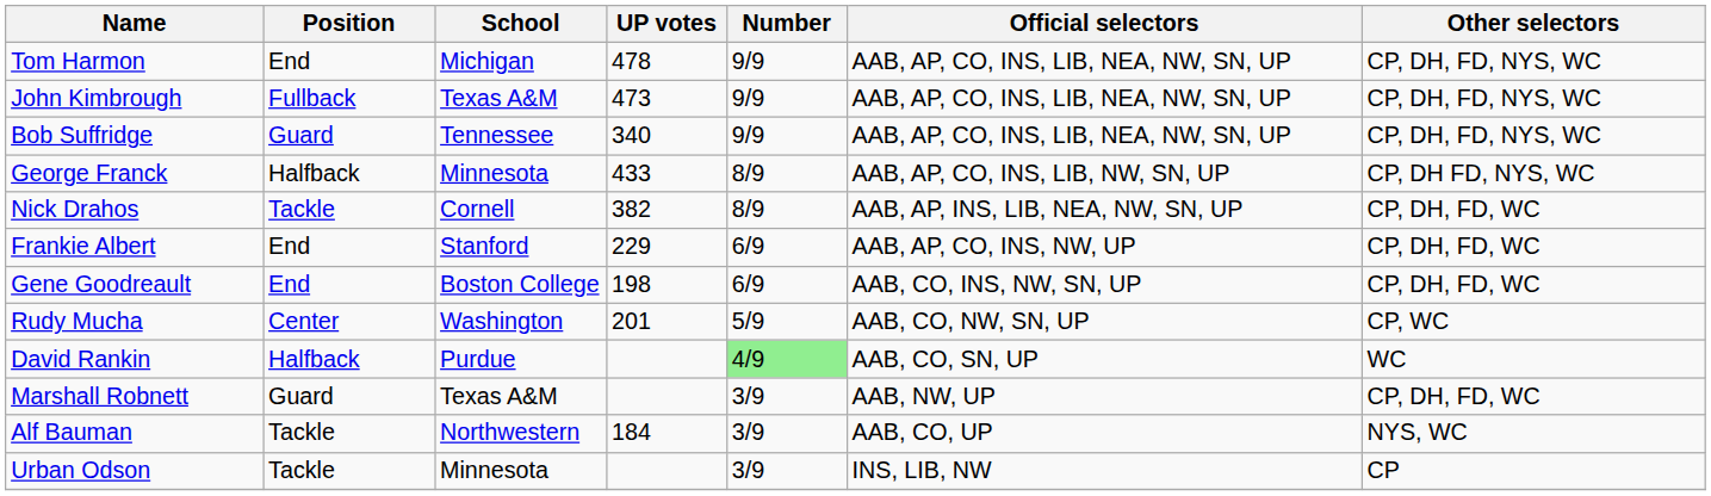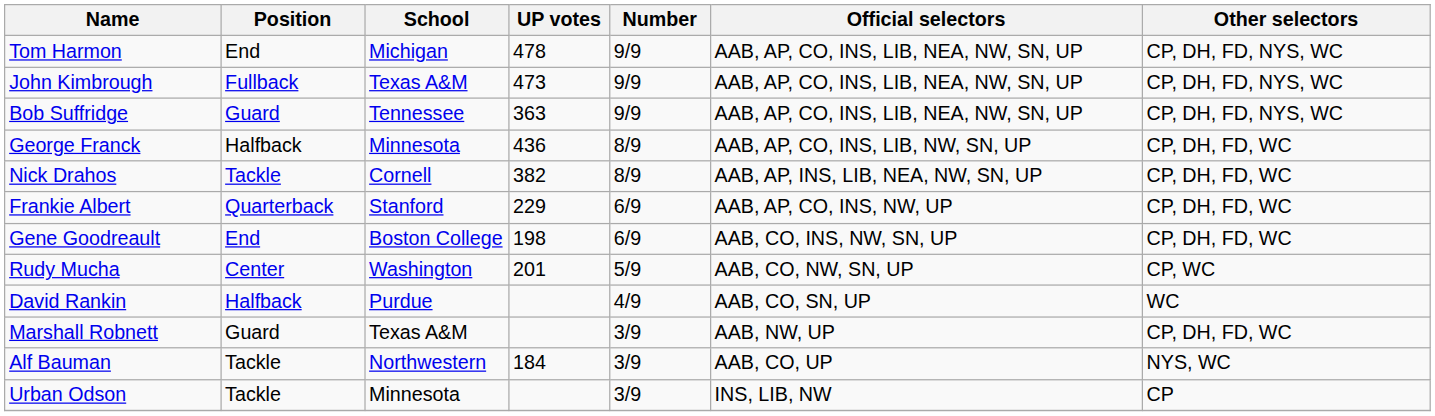 <table class="wikitable sortable">
 <tr>
 <th bgcolor="#DDDDFF" width="15%">Name</th>
 <th bgcolor="#DDDDFF" width="10%">Position</th>
 <th bgcolor="#DDDDFF" width="10%">School</th>
 <th bgcolor="#DDDDFF" width="7%">UP votes</th>
 <th bgcolor="#DDDDFF" width="7%">Number</th>
 <th bgcolor="#DDDDFF" width="30%">Official selectors</th>
 <th bgcolor="#DDDDFF" width="20%">Other selectors</th>
 </tr>
 <tr align="left">
 <td><a href='#'>Tom Harmon</a></td>
 <td>End</td>
 <td><a href='#'>Michigan</a></td>
 <td>478</td>
 <td>9/9</td>
 <td>AAB, AP, CO, INS, LIB, NEA, NW, SN, UP</td>
 <td>CP, DH, FD, NYS, WC</td>
 </tr>
 <tr align="left">
 <td><a href='#'>John Kimbrough</a></td>
 <td><a href='#'>Fullback</a></td>
 <td><a href='#'>Texas A&M</a></td>
 <td>473</td>
 <td>9/9</td>
 <td>AAB, AP, CO, INS, LIB, NEA, NW, SN, UP</td>
 <td>CP, DH, FD, NYS, WC</td>
 </tr>
 <tr align="left">
 <td><a href='#'>Bob Suffridge</a></td>
 <td><a href='#'>Guard</a></td>
 <td><a href='#'>Tennessee</a></td>
-<td>340</td>
+<td>363</td>
 <td>9/9</td>
 <td>AAB, AP, CO, INS, LIB, NEA, NW, SN, UP</td>
 <td>CP, DH, FD, NYS, WC</td>
 </tr>
 <tr align="left">
 <td><a href='#'>George Franck</a></td>
 <td>Halfback</td>
 <td><a href='#'>Minnesota</a></td>
-<td>433</td>
+<td>436</td>
 <td>8/9</td>
 <td>AAB, AP, CO, INS, LIB, NW, SN, UP</td>
-<td>CP, DH FD, NYS, WC</td>
+<td>CP, DH, FD, WC</td>
 </tr>
 <tr align="left">
 <td><a href='#'>Nick Drahos</a></td>
 <td><a href='#'>Tackle</a></td>
 <td><a href='#'>Cornell</a></td>
 <td>382</td>
 <td>8/9</td>
 <td>AAB, AP, INS, LIB, NEA, NW, SN, UP</td>
 <td>CP, DH, FD, WC</td>
 </tr>
 <tr align="left">
 <td><a href='#'>Frankie Albert</a></td>
-<td>End</td>
+<td><a href='#'>Quarterback</a></td>
 <td><a href='#'>Stanford</a></td>
 <td>229</td>
 <td>6/9</td>
 <td>AAB, AP, CO, INS, NW, UP</td>
 <td>CP, DH, FD, WC</td>
 </tr>
 <tr align="left">
 <td><a href='#'>Gene Goodreault</a></td>
 <td><a href='#'>End</a></td>
 <td><a href='#'>Boston College</a></td>
 <td>198</td>
 <td>6/9</td>
 <td>AAB, CO, INS, NW, SN, UP</td>
 <td>CP, DH, FD, WC</td>
 </tr>
 <tr align="left">
 <td><a href='#'>Rudy Mucha</a></td>
 <td><a href='#'>Center</a></td>
 <td><a href='#'>Washington</a></td>
 <td>201</td>
 <td>5/9</td>
 <td>AAB, CO, NW, SN, UP</td>
 <td>CP, WC</td>
 </tr>
 <tr align="left">
 <td><a href='#'>David Rankin</a></td>
 <td><a href='#'>Halfback</a></td>
 <td><a href='#'>Purdue</a></td>
 <td></td>
-<td style="background: lightgreen;">4/9</td>
+<td>4/9</td>
 <td>AAB, CO, SN, UP</td>
 <td>WC</td>
 </tr>
 <tr align="left">
 <td><a href='#'>Marshall Robnett</a></td>
 <td>Guard</td>
 <td>Texas A&M</td>
 <td></td>
 <td>3/9</td>
 <td>AAB, NW, UP</td>
 <td>CP, DH, FD, WC</td>
 </tr>
 <tr align="left">
 <td><a href='#'>Alf Bauman</a></td>
 <td>Tackle</td>
 <td><a href='#'>Northwestern</a></td>
 <td>184</td>
 <td>3/9</td>
 <td>AAB, CO, UP</td>
 <td>NYS, WC</td>
 </tr>
 <tr align="left">
 <td><a href='#'>Urban Odson</a></td>
 <td>Tackle</td>
 <td>Minnesota</td>
 <td></td>
 <td>3/9</td>
 <td>INS, LIB, NW</td>
 <td>CP</td>
 </tr>
 <tr align="left">
 </tr>
 </table>
